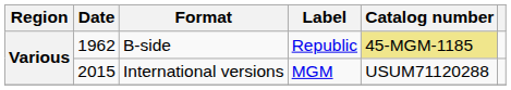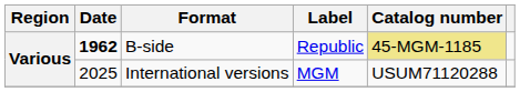 <table class="wikitable plainrowheaders">
 <tr>
 <th scope="col">Region</th>
 <th scope="col">Date</th>
 <th scope="col">Format</th>
 <th scope="col">Label</th>
 <th scope="col">Catalog number</th>
 <th scope="col"></th>
 </tr>
 <tr>
 <th scope="row" rowspan="2">Various</th>
-<td>1962</td>
+<td><strong>1962</strong></td>
 <td>B-side</td>
 <td><a href='#'>Republic</a></td>
 <td style="background: khaki;">45-MGM-1185</td>
 <td style="text-align:center;"></td>
 </tr>
 <tr>
-<td>2015</td>
+<td>2025</td>
 <td>International versions</td>
 <td><a href='#'>MGM</a></td>
 <td>USUM71120288</td>
 <td style="text-align:center;"></td>
 </tr>
 <tr>
 </tr>
 </table>
